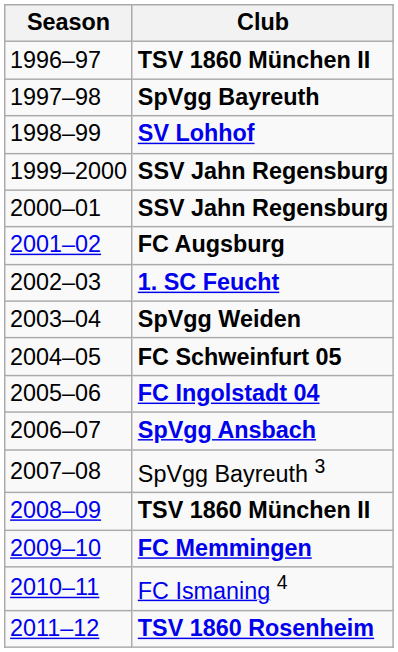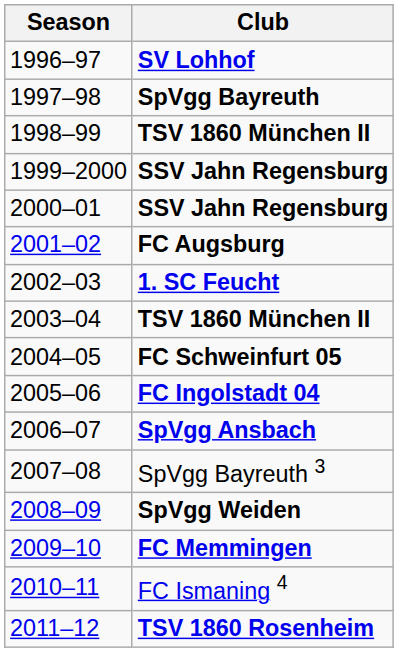 <table class="wikitable">
 <tr align="center" bgcolor="#dfdfdf">
 <th>Season</th>
 <th>Club</th>
 </tr>
 <tr>
 <td>1996–97</td>
-<td><strong>TSV 1860 München II</strong></td>
+<td><strong><a href='#'>SV Lohhof</a></strong></td>
 </tr>
 <tr>
 <td>1997–98</td>
 <td><strong>SpVgg Bayreuth</strong></td>
 </tr>
 <tr>
 <td>1998–99</td>
-<td><strong><a href='#'>SV Lohhof</a></strong></td>
+<td><strong>TSV 1860 München II</strong></td>
 </tr>
 <tr>
 <td>1999–2000</td>
 <td><strong>SSV Jahn Regensburg</strong></td>
 </tr>
 <tr>
 <td>2000–01</td>
 <td><strong>SSV Jahn Regensburg</strong></td>
 </tr>
 <tr>
 <td><a href='#'>2001–02</a></td>
 <td><strong>FC Augsburg</strong></td>
 </tr>
 <tr>
 <td>2002–03</td>
 <td><strong><a href='#'>1. SC Feucht</a></strong></td>
 </tr>
 <tr>
 <td>2003–04</td>
-<td><strong>SpVgg Weiden</strong></td>
+<td><strong>TSV 1860 München II</strong></td>
 </tr>
 <tr>
 <td>2004–05</td>
 <td><strong>FC Schweinfurt 05</strong></td>
 </tr>
 <tr>
 <td>2005–06</td>
 <td><strong><a href='#'>FC Ingolstadt 04</a></strong></td>
 </tr>
 <tr>
 <td>2006–07</td>
 <td><strong><a href='#'>SpVgg Ansbach</a></strong></td>
 </tr>
 <tr>
 <td>2007–08</td>
 <td>SpVgg Bayreuth <sup>3</sup></td>
 </tr>
 <tr>
 <td><a href='#'>2008–09</a></td>
-<td><strong>TSV 1860 München II</strong></td>
+<td><strong>SpVgg Weiden</strong></td>
 </tr>
 <tr>
 <td><a href='#'>2009–10</a></td>
 <td><strong><a href='#'>FC Memmingen</a></strong></td>
 </tr>
 <tr>
 <td><a href='#'>2010–11</a></td>
 <td><a href='#'>FC Ismaning</a> <sup>4</sup></td>
 </tr>
 <tr>
 <td><a href='#'>2011–12</a></td>
 <td><strong><a href='#'>TSV 1860 Rosenheim</a></strong></td>
 </tr>
 </table>
